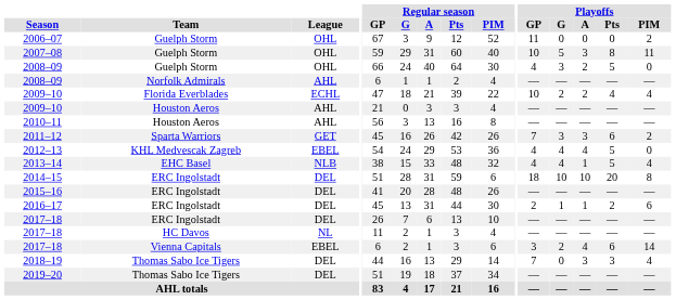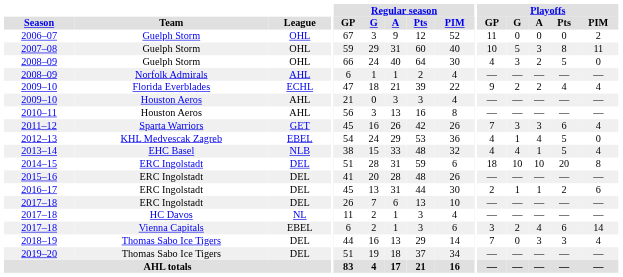 <table border="0" cellpadding="1" cellspacing="0" style="text-align:center; width:60em">
 <tr bgcolor="#e0e0e0">
 <th colspan="3" bgcolor="#ffffff"></th>
 <th rowspan="99" bgcolor="#ffffff"></th>
 <th colspan="5"><a href='#'>Regular season</a></th>
 <th rowspan="99" bgcolor="#ffffff"></th>
 <th colspan="5"><a href='#'>Playoffs</a></th>
 </tr>
 <tr bgcolor="#e0e0e0">
 <th><a href='#'>Season</a></th>
 <th>Team</th>
 <th>League</th>
 <th>GP</th>
 <th><a href='#'>G</a></th>
 <th><a href='#'>A</a></th>
 <th><a href='#'>Pts</a></th>
 <th><a href='#'>PIM</a></th>
 <th>GP</th>
 <th>G</th>
 <th>A</th>
 <th>Pts</th>
 <th>PIM</th>
 </tr>
 <tr ALIGN="center">
 <td><a href='#'>2006–07</a></td>
 <td><a href='#'>Guelph Storm</a></td>
 <td><a href='#'>OHL</a></td>
 <td>67</td>
 <td>3</td>
 <td>9</td>
 <td>12</td>
 <td>52</td>
 <td>11</td>
 <td>0</td>
 <td>0</td>
 <td>0</td>
 <td>2</td>
 </tr>
 <tr ALIGN="center" bgcolor="#f0f0f0">
 <td><a href='#'>2007–08</a></td>
 <td>Guelph Storm</td>
 <td>OHL</td>
 <td>59</td>
 <td>29</td>
 <td>31</td>
 <td>60</td>
 <td>40</td>
 <td>10</td>
 <td>5</td>
 <td>3</td>
 <td>8</td>
 <td>11</td>
 </tr>
 <tr ALIGN="center">
 <td><a href='#'>2008–09</a></td>
 <td>Guelph Storm</td>
 <td>OHL</td>
 <td>66</td>
 <td>24</td>
 <td>40</td>
 <td>64</td>
 <td>30</td>
 <td>4</td>
 <td>3</td>
 <td>2</td>
 <td>5</td>
 <td>0</td>
 </tr>
 <tr ALIGN="center" bgcolor="#f0f0f0">
 <td><a href='#'>2008–09</a></td>
 <td><a href='#'>Norfolk Admirals</a></td>
 <td><a href='#'>AHL</a></td>
 <td>6</td>
 <td>1</td>
 <td>1</td>
 <td>2</td>
 <td>4</td>
 <td>—</td>
 <td>—</td>
 <td>—</td>
 <td>—</td>
 <td>—</td>
 </tr>
 <tr ALIGN="center">
 <td><a href='#'>2009–10</a></td>
 <td><a href='#'>Florida Everblades</a></td>
 <td><a href='#'>ECHL</a></td>
 <td>47</td>
 <td>18</td>
 <td>21</td>
 <td>39</td>
 <td>22</td>
-<td>10</td>
+<td>9</td>
 <td>2</td>
 <td>2</td>
 <td>4</td>
 <td>4</td>
 </tr>
 <tr ALIGN="center" bgcolor="#f0f0f0">
 <td><a href='#'>2009–10</a></td>
 <td><a href='#'>Houston Aeros</a></td>
 <td>AHL</td>
 <td>21</td>
 <td>0</td>
 <td>3</td>
 <td>3</td>
 <td>4</td>
 <td>—</td>
 <td>—</td>
 <td>—</td>
 <td>—</td>
 <td>—</td>
 </tr>
 <tr ALIGN="center">
 <td><a href='#'>2010–11</a></td>
 <td>Houston Aeros</td>
 <td>AHL</td>
 <td>56</td>
 <td>3</td>
 <td>13</td>
 <td>16</td>
 <td>8</td>
 <td>—</td>
 <td>—</td>
 <td>—</td>
 <td>—</td>
 <td>—</td>
 </tr>
 <tr ALIGN="center" bgcolor="#f0f0f0">
 <td><a href='#'>2011–12</a></td>
 <td><a href='#'>Sparta Warriors</a></td>
 <td><a href='#'>GET</a></td>
 <td>45</td>
 <td>16</td>
 <td>26</td>
 <td>42</td>
 <td>26</td>
 <td>7</td>
 <td>3</td>
 <td>3</td>
 <td>6</td>
-<td>2</td>
+<td>4</td>
 </tr>
 <tr ALIGN="center">
 <td><a href='#'>2012–13</a></td>
 <td><a href='#'>KHL Medvescak Zagreb</a></td>
 <td><a href='#'>EBEL</a></td>
 <td>54</td>
 <td>24</td>
 <td>29</td>
 <td>53</td>
 <td>36</td>
 <td>4</td>
-<td>4</td>
+<td>1</td>
 <td>4</td>
 <td>5</td>
 <td>0</td>
 </tr>
 <tr ALIGN="center" bgcolor="#f0f0f0">
 <td><a href='#'>2013–14</a></td>
 <td><a href='#'>EHC Basel</a></td>
 <td><a href='#'>NLB</a></td>
 <td>38</td>
 <td>15</td>
 <td>33</td>
 <td>48</td>
 <td>32</td>
 <td>4</td>
 <td>4</td>
 <td>1</td>
 <td>5</td>
 <td>4</td>
 </tr>
 <tr ALIGN="center">
 <td><a href='#'>2014–15</a></td>
 <td><a href='#'>ERC Ingolstadt</a></td>
 <td><a href='#'>DEL</a></td>
 <td>51</td>
 <td>28</td>
 <td>31</td>
 <td>59</td>
 <td>6</td>
 <td>18</td>
 <td>10</td>
 <td>10</td>
 <td>20</td>
 <td>8</td>
 </tr>
 <tr ALIGN="center" bgcolor="#f0f0f0">
 <td><a href='#'>2015–16</a></td>
 <td>ERC Ingolstadt</td>
 <td>DEL</td>
 <td>41</td>
 <td>20</td>
 <td>28</td>
 <td>48</td>
 <td>26</td>
 <td>—</td>
 <td>—</td>
 <td>—</td>
 <td>—</td>
 <td>—</td>
 </tr>
 <tr ALIGN="center">
 <td><a href='#'>2016–17</a></td>
 <td>ERC Ingolstadt</td>
 <td>DEL</td>
 <td>45</td>
 <td>13</td>
 <td>31</td>
 <td>44</td>
 <td>30</td>
 <td>2</td>
 <td>1</td>
 <td>1</td>
 <td>2</td>
 <td>6</td>
 </tr>
 <tr ALIGN="center" bgcolor="#f0f0f0">
 <td><a href='#'>2017–18</a></td>
 <td>ERC Ingolstadt</td>
 <td>DEL</td>
 <td>26</td>
 <td>7</td>
 <td>6</td>
 <td>13</td>
 <td>10</td>
 <td>—</td>
 <td>—</td>
 <td>—</td>
 <td>—</td>
 <td>—</td>
 </tr>
 <tr ALIGN="center">
 <td><a href='#'>2017–18</a></td>
 <td><a href='#'>HC Davos</a></td>
 <td><a href='#'>NL</a></td>
 <td>11</td>
 <td>2</td>
 <td>1</td>
 <td>3</td>
 <td>4</td>
 <td>—</td>
 <td>—</td>
 <td>—</td>
 <td>—</td>
 <td>—</td>
 </tr>
 <tr ALIGN="center" bgcolor="#f0f0f0">
 <td><a href='#'>2017–18</a></td>
 <td><a href='#'>Vienna Capitals</a></td>
 <td>EBEL</td>
 <td>6</td>
 <td>2</td>
 <td>1</td>
 <td>3</td>
 <td>6</td>
 <td>3</td>
 <td>2</td>
 <td>4</td>
 <td>6</td>
 <td>14</td>
 </tr>
 <tr ALIGN="center">
 <td><a href='#'>2018–19</a></td>
 <td><a href='#'>Thomas Sabo Ice Tigers</a></td>
 <td>DEL</td>
 <td>44</td>
 <td>16</td>
 <td>13</td>
 <td>29</td>
 <td>14</td>
 <td>7</td>
 <td>0</td>
 <td>3</td>
 <td>3</td>
 <td>4</td>
 </tr>
 <tr ALIGN="center" bgcolor="#f0f0f0">
 <td><a href='#'>2019–20</a></td>
 <td>Thomas Sabo Ice Tigers</td>
 <td>DEL</td>
 <td>51</td>
 <td>19</td>
 <td>18</td>
 <td>37</td>
 <td>34</td>
 <td>—</td>
 <td>—</td>
 <td>—</td>
 <td>—</td>
 <td>—</td>
 </tr>
 <tr bgcolor="#e0e0e0">
 <th colspan="3">AHL totals</th>
 <th>83</th>
 <th>4</th>
 <th>17</th>
 <th>21</th>
 <th>16</th>
 <th>—</th>
 <th>—</th>
 <th>—</th>
 <th>—</th>
 <th>—</th>
 </tr>
 </table>
